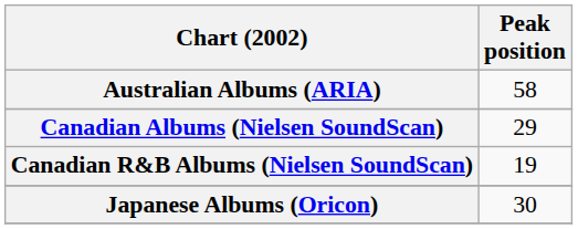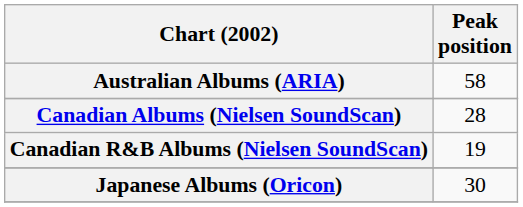 <table class="wikitable sortable plainrowheaders">
 <tr>
 <th>Chart (2002)</th>
 <th>Peak<br>position</th>
 </tr>
 <tr>
 <th scope="row">Australian Albums (<a href='#'>ARIA</a>)</th>
 <td align="center">58</td>
 </tr>
 <tr>
 </tr>
 <tr>
 <th scope="row"><a href='#'>Canadian Albums</a> (<a href='#'>Nielsen SoundScan</a>)</th>
-<td align="center">29</td>
+<td align="center">28</td>
 </tr>
 <tr>
 <th scope="row">Canadian R&B Albums (<a href='#'>Nielsen SoundScan</a>)</th>
 <td style="text-align:center;">19</td>
 </tr>
 <tr>
 </tr>
 <tr>
 </tr>
 <tr>
 <th scope="row">Japanese Albums (<a href='#'>Oricon</a>)</th>
 <td align="center">30</td>
 </tr>
 <tr>
 </tr>
 <tr>
 </tr>
 <tr>
 </tr>
 <tr>
 </tr>
 <tr>
 </tr>
 <tr>
 </tr>
 <tr>
 </tr>
 </table>
